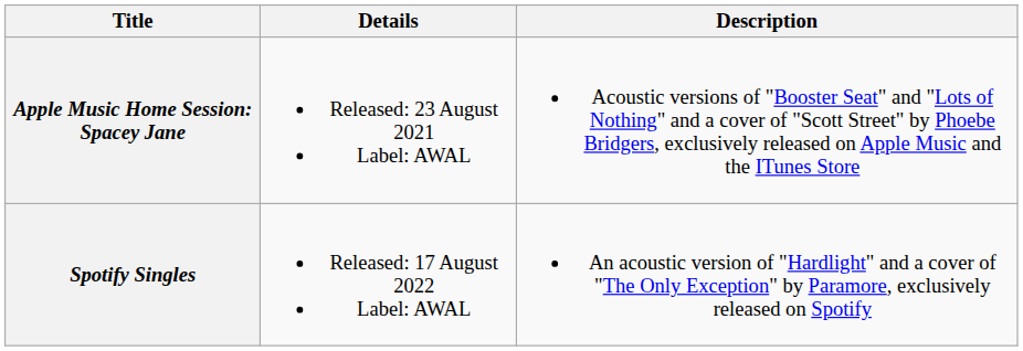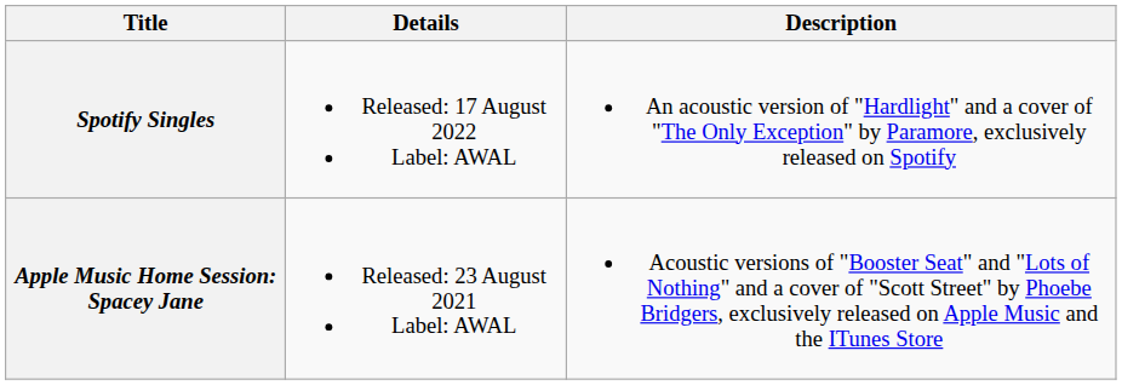 <table class="wikitable plainrowheaders" style="text-align:center;">
 <tr>
 <th scope="col" style="width:12em;">Title</th>
 <th scope="col" style="width:12em;">Details</th>
 <th scope="col" style="width:24em;">Description</th>
 </tr>
 <tr>
+<th scope="row"><em>Spotify Singles</em></th>
+<td><br><ul><li>Released: 17 August 2022</li><li>Label: AWAL</li></ul></td>
+<td><br><ul><li>An acoustic version of "<a href='#'>Hardlight</a>" and a cover of "<a href='#'>The Only Exception</a>" by <a href='#'>Paramore</a>, exclusively released on <a href='#'>Spotify</a></li></ul></td>
+</tr>
+<tr>
 <th scope="row"><em>Apple Music Home Session: Spacey Jane</em></th>
 <td><br><ul><li>Released: 23 August 2021</li><li>Label: AWAL</li></ul></td>
 <td><br><ul><li>Acoustic versions of "<a href='#'>Booster Seat</a>" and "<a href='#'>Lots of Nothing</a>" and a cover of "Scott Street" by <a href='#'>Phoebe Bridgers</a>, exclusively released on <a href='#'>Apple Music</a> and the <a href='#'>ITunes Store</a></li></ul></td>
 </tr>
-<tr>
-<th scope="row"><em>Spotify Singles</em></th>
-<td><br><ul><li>Released: 17 August 2022</li><li>Label: AWAL</li></ul></td>
-<td><br><ul><li>An acoustic version of "<a href='#'>Hardlight</a>" and a cover of "<a href='#'>The Only Exception</a>" by <a href='#'>Paramore</a>, exclusively released on <a href='#'>Spotify</a></li></ul></td>
-</tr>
 </table>
